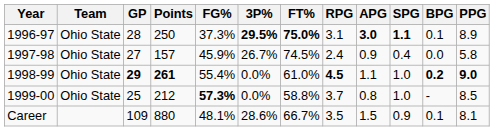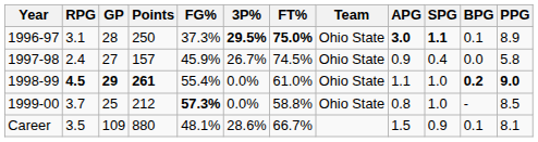 <table class="wikitable">
 <tr>
 <th>Year</th>
-<th>Team</th>
+<th>RPG</th>
 <th>GP</th>
 <th>Points</th>
 <th>FG%</th>
 <th>3P%</th>
 <th>FT%</th>
-<th>RPG</th>
+<th>Team</th>
 <th>APG</th>
 <th>SPG</th>
 <th>BPG</th>
 <th>PPG</th>
 </tr>
 <tr>
 <td>1996-97</td>
-<td>Ohio State</td>
+<td>3.1</td>
 <td>28</td>
 <td>250</td>
 <td>37.3%</td>
 <td><strong>29.5%</strong></td>
 <td><strong>75.0%</strong></td>
-<td>3.1</td>
+<td>Ohio State</td>
 <td><strong>3.0</strong></td>
 <td><strong>1.1</strong></td>
 <td>0.1</td>
 <td>8.9</td>
 </tr>
 <tr>
 <td>1997-98</td>
-<td>Ohio State</td>
+<td>2.4</td>
 <td>27</td>
 <td>157</td>
 <td>45.9%</td>
 <td>26.7%</td>
 <td>74.5%</td>
-<td>2.4</td>
+<td>Ohio State</td>
 <td>0.9</td>
 <td>0.4</td>
 <td>0.0</td>
 <td>5.8</td>
 </tr>
 <tr>
 <td>1998-99</td>
-<td>Ohio State</td>
+<td><strong>4.5</strong></td>
 <td><strong>29</strong></td>
 <td><strong>261</strong></td>
 <td>55.4%</td>
 <td>0.0%</td>
 <td>61.0%</td>
-<td><strong>4.5</strong></td>
+<td>Ohio State</td>
 <td>1.1</td>
 <td>1.0</td>
 <td><strong>0.2</strong></td>
 <td><strong>9.0</strong></td>
 </tr>
 <tr>
 <td>1999-00</td>
-<td>Ohio State</td>
+<td>3.7</td>
 <td>25</td>
 <td>212</td>
 <td><strong>57.3%</strong></td>
 <td>0.0%</td>
 <td>58.8%</td>
-<td>3.7</td>
+<td>Ohio State</td>
 <td>0.8</td>
 <td>1.0</td>
 <td>-</td>
 <td>8.5</td>
 </tr>
 <tr>
 <td>Career</td>
-<td></td>
+<td>3.5</td>
 <td>109</td>
 <td>880</td>
 <td>48.1%</td>
 <td>28.6%</td>
 <td>66.7%</td>
-<td>3.5</td>
+<td></td>
 <td>1.5</td>
 <td>0.9</td>
 <td>0.1</td>
 <td>8.1</td>
 </tr>
 </table>
